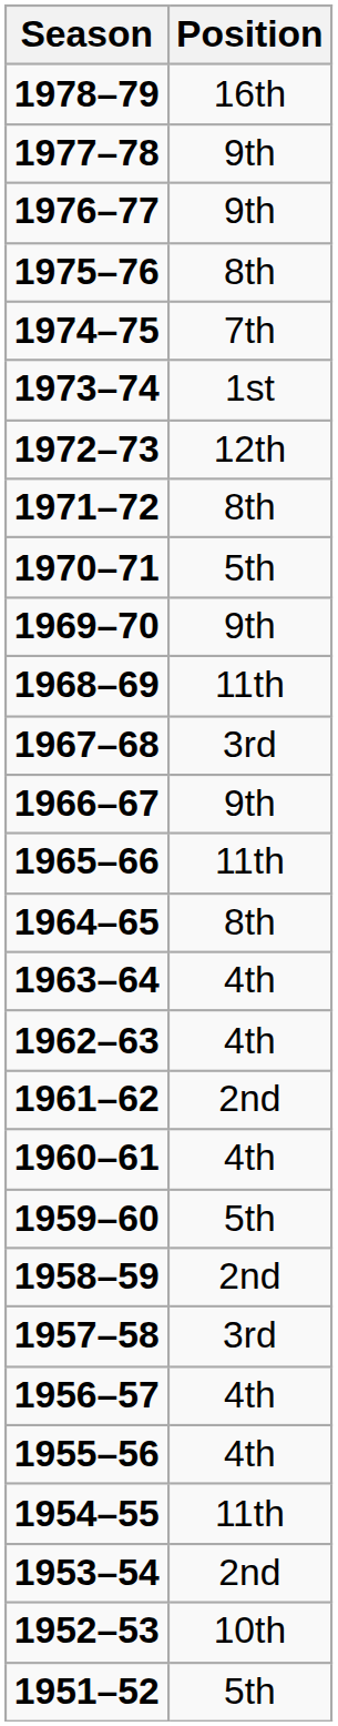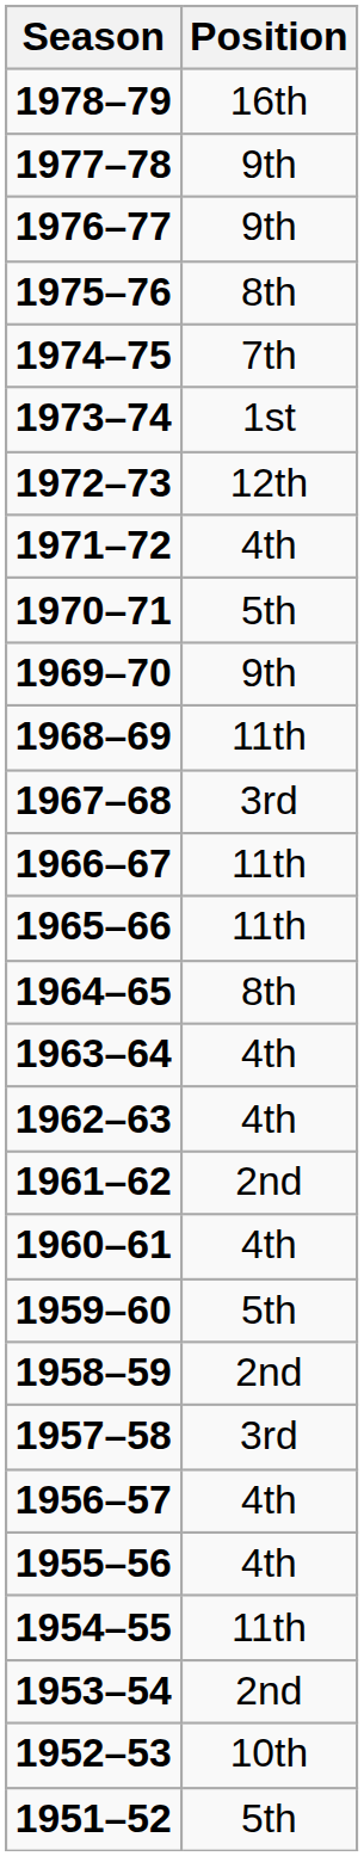 <table class="wikitable sortable" style="text-align:center;">
 <tr>
 <th><strong>Season</strong></th>
 <th><strong>Position</strong></th>
 </tr>
 <tr --->
 <td><strong>1978–79</strong></td>
 <td>16th</td>
 </tr>
 <tr --->
 <td><strong>1977–78</strong></td>
 <td>9th</td>
 </tr>
 <tr --->
 <td><strong>1976–77</strong></td>
 <td>9th</td>
 </tr>
 <tr --->
 <td><strong>1975–76</strong></td>
 <td>8th</td>
 </tr>
 <tr --->
 <td><strong>1974–75</strong></td>
 <td>7th</td>
 </tr>
 <tr --->
 <td><strong>1973–74</strong></td>
 <td>1st</td>
 </tr>
 <tr --->
 <td><strong>1972–73</strong></td>
 <td>12th</td>
 </tr>
 <tr --->
 <td><strong>1971–72</strong></td>
-<td>8th</td>
+<td>4th</td>
 </tr>
 <tr --->
 <td><strong>1970–71</strong></td>
 <td>5th</td>
 </tr>
 <tr --->
 <td><strong>1969–70</strong></td>
 <td>9th</td>
 </tr>
 <tr --->
 <td><strong>1968–69</strong></td>
 <td>11th</td>
 </tr>
 <tr --->
 <td><strong>1967–68</strong></td>
 <td>3rd</td>
 </tr>
 <tr --->
 <td><strong>1966–67</strong></td>
-<td>9th</td>
+<td>11th</td>
 </tr>
 <tr --->
 <td><strong>1965–66</strong></td>
 <td>11th</td>
 </tr>
 <tr --->
 <td><strong>1964–65</strong></td>
 <td>8th</td>
 </tr>
 <tr --->
 <td><strong>1963–64</strong></td>
 <td>4th</td>
 </tr>
 <tr --->
 <td><strong>1962–63</strong></td>
 <td>4th</td>
 </tr>
 <tr --->
 <td><strong>1961–62</strong></td>
 <td>2nd</td>
 </tr>
 <tr --->
 <td><strong>1960–61</strong></td>
 <td>4th</td>
 </tr>
 <tr --->
 <td><strong>1959–60</strong></td>
 <td>5th</td>
 </tr>
 <tr --->
 <td><strong>1958–59</strong></td>
 <td>2nd</td>
 </tr>
 <tr --->
 <td><strong>1957–58</strong></td>
 <td>3rd</td>
 </tr>
 <tr --->
 <td><strong>1956–57</strong></td>
 <td>4th</td>
 </tr>
 <tr --->
 <td><strong>1955–56</strong></td>
 <td>4th</td>
 </tr>
 <tr --->
 <td><strong>1954–55</strong></td>
 <td>11th</td>
 </tr>
 <tr --->
 <td><strong>1953–54</strong></td>
 <td>2nd</td>
 </tr>
 <tr --->
 <td><strong>1952–53</strong></td>
 <td>10th</td>
 </tr>
 <tr --->
 <td><strong>1951–52</strong></td>
 <td>5th</td>
 </tr>
 </table>
